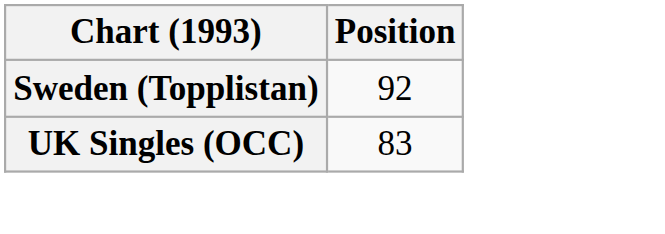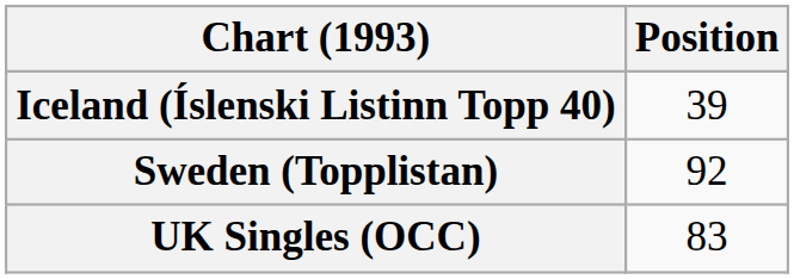 <table class="wikitable sortable plainrowheaders" style="text-align:center">
 <tr>
 <th>Chart (1993)</th>
 <th>Position</th>
+</tr>
+<tr>
+<th scope="row">Iceland (Íslenski Listinn Topp 40)</th>
+<td>39</td>
 </tr>
 <tr>
 <th scope="row">Sweden (Topplistan)</th>
 <td>92</td>
 </tr>
 <tr>
 <th scope="row">UK Singles (OCC)</th>
 <td>83</td>
 </tr>
 </table>
